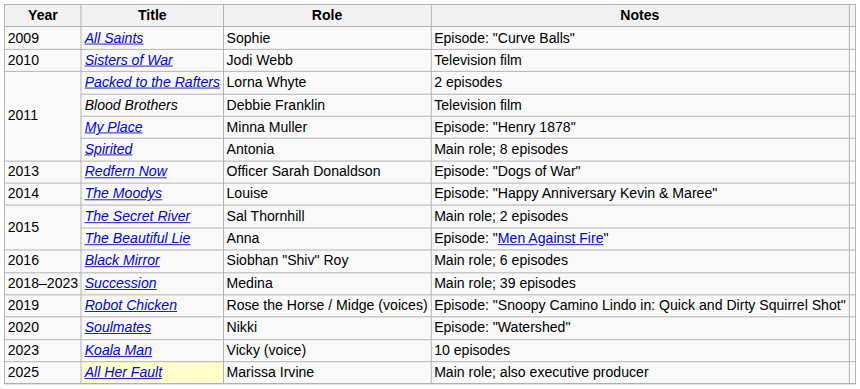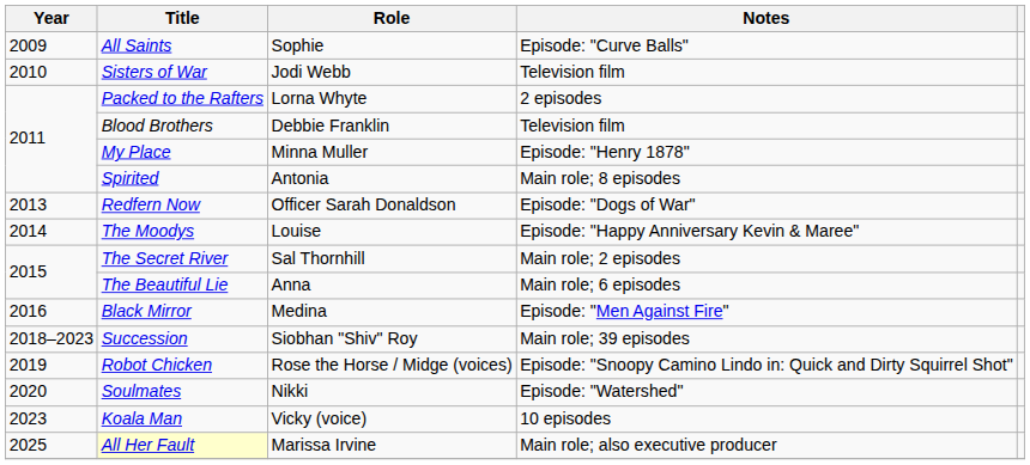 <table class="wikitable sortable">
 <tr>
 <th>Year</th>
 <th>Title</th>
 <th>Role</th>
 <th class="unsortable">Notes</th>
 <th class="unsortable"></th>
 </tr>
 <tr>
 <td>2009</td>
 <td><em><a href='#'>All Saints</a></em></td>
 <td>Sophie</td>
 <td>Episode: "Curve Balls"</td>
 <td></td>
 </tr>
 <tr>
 <td>2010</td>
 <td><em><a href='#'>Sisters of War</a></em></td>
 <td>Jodi Webb</td>
 <td>Television film</td>
 <td></td>
 </tr>
 <tr>
 <td rowspan="4">2011</td>
 <td><em><a href='#'>Packed to the Rafters</a></em></td>
 <td>Lorna Whyte</td>
 <td>2 episodes</td>
 <td></td>
 </tr>
 <tr>
 <td><em>Blood Brothers</em></td>
 <td>Debbie Franklin</td>
 <td>Television film</td>
 <td></td>
 </tr>
 <tr>
 <td><em><a href='#'>My Place</a></em></td>
 <td>Minna Muller</td>
 <td>Episode: "Henry 1878"</td>
 <td></td>
 </tr>
 <tr>
 <td><em><a href='#'>Spirited</a></em></td>
 <td>Antonia</td>
 <td>Main role; 8 episodes</td>
 <td></td>
 </tr>
 <tr>
 <td>2013</td>
 <td><em><a href='#'>Redfern Now</a></em></td>
 <td>Officer Sarah Donaldson</td>
 <td>Episode: "Dogs of War"</td>
 <td></td>
 </tr>
 <tr>
 <td>2014</td>
 <td><em><a href='#'>The Moodys</a></em></td>
 <td>Louise</td>
 <td>Episode: "Happy Anniversary Kevin & Maree"</td>
 <td></td>
 </tr>
 <tr>
 <td rowspan="2">2015</td>
 <td><em><a href='#'>The Secret River</a></em></td>
 <td>Sal Thornhill</td>
 <td>Main role; 2 episodes</td>
 <td></td>
 </tr>
 <tr>
 <td><em><a href='#'>The Beautiful Lie</a></em></td>
 <td>Anna</td>
-<td>Episode: "<a href='#'>Men Against Fire</a>"</td>
+<td>Main role; 6 episodes</td>
 <td></td>
 </tr>
 <tr>
 <td>2016</td>
 <td><em><a href='#'>Black Mirror</a></em></td>
-<td>Siobhan "Shiv" Roy</td>
-<td>Main role; 6 episodes</td>
+<td>Medina</td>
+<td>Episode: "<a href='#'>Men Against Fire</a>"</td>
 <td></td>
 </tr>
 <tr>
 <td>2018–2023</td>
 <td><em><a href='#'>Succession</a></em></td>
-<td>Medina</td>
+<td>Siobhan "Shiv" Roy</td>
 <td>Main role; 39 episodes</td>
 <td></td>
 </tr>
 <tr>
 <td>2019</td>
 <td><em><a href='#'>Robot Chicken</a></em></td>
 <td>Rose the Horse / Midge (voices)</td>
 <td>Episode: "Snoopy Camino Lindo in: Quick and Dirty Squirrel Shot"</td>
 <td></td>
 </tr>
 <tr>
 <td>2020</td>
 <td><em><a href='#'>Soulmates</a></em></td>
 <td>Nikki</td>
 <td>Episode: "Watershed"</td>
 <td></td>
 </tr>
 <tr>
 <td>2023</td>
 <td><em><a href='#'>Koala Man</a></em></td>
 <td>Vicky (voice)</td>
 <td>10 episodes</td>
 <td></td>
 </tr>
 <tr>
 <td>2025</td>
 <td style="background:#FFFFCC;"> <em><a href='#'>All Her Fault</a></em></td>
 <td>Marissa Irvine</td>
 <td>Main role; also executive producer</td>
 <td></td>
 </tr>
 <tr>
 </tr>
 </table>
